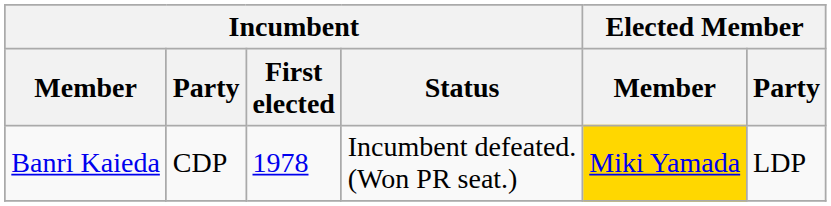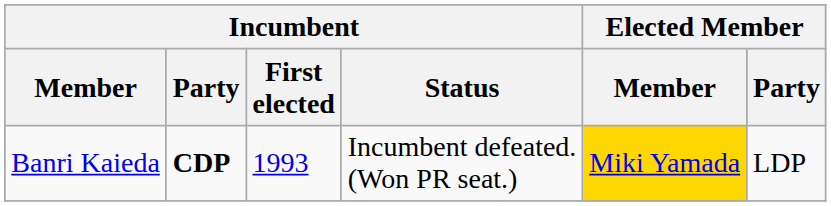 <table class="wikitable sortable">
 <tr>
 <th colspan=4>Incumbent</th>
 <th colspan=2>Elected Member</th>
 </tr>
 <tr>
 <th>Member</th>
 <th>Party</th>
 <th>First<br>elected</th>
 <th>Status</th>
 <th>Member</th>
 <th>Party</th>
 </tr>
 <tr>
 <td><a href='#'>Banri Kaieda</a></td>
-<td>CDP</td>
-<td><a href='#'>1978</a></td>
+<td><strong>CDP</strong></td>
+<td><a href='#'>1993</a></td>
 <td>Incumbent defeated.<br>(Won PR seat.)</td>
 <td style="background: gold;"><a href='#'>Miki Yamada</a></td>
 <td>LDP</td>
 </tr>
 </table>
